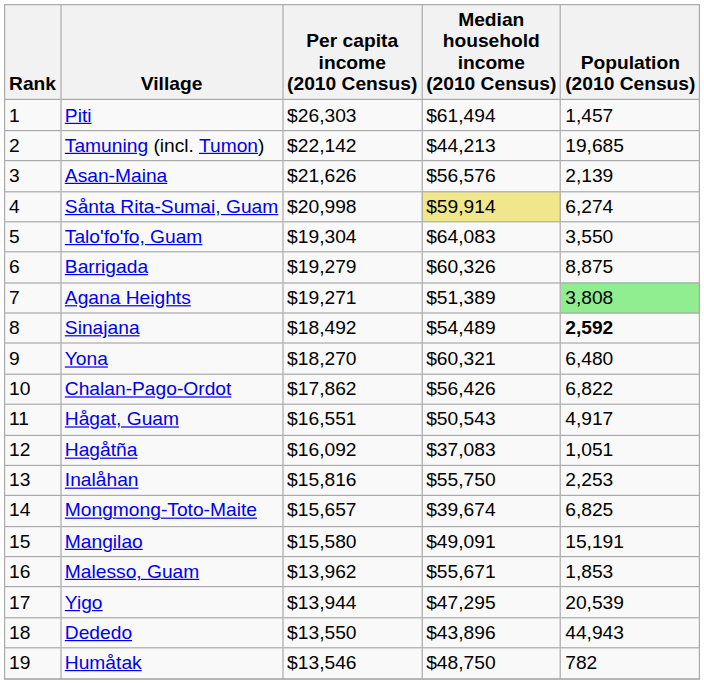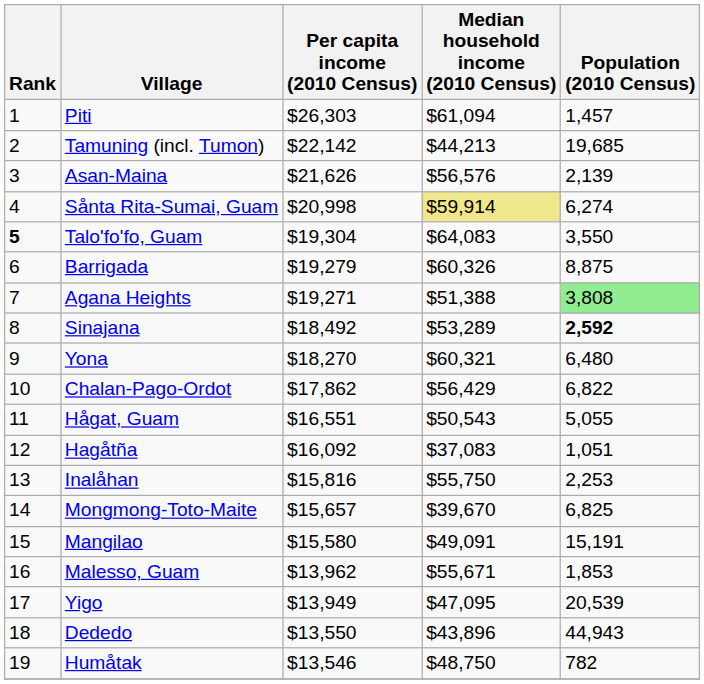 <table class="wikitable sortable">
 <tr valign=bottom>
 <th>Rank</th>
 <th>Village</th>
 <th>Per capita<br> income<br> (2010 Census)</th>
 <th>Median<br>household<br> income<br>(2010 Census)</th>
 <th>Population <br>(2010 Census)</th>
 </tr>
 <tr>
 <td>1</td>
 <td><a href='#'>Piti</a></td>
 <td>$26,303</td>
-<td>$61,494</td>
+<td>$61,094</td>
 <td>1,457</td>
 </tr>
 <tr>
 <td>2</td>
 <td><a href='#'>Tamuning</a> (incl. <a href='#'>Tumon</a>)</td>
 <td>$22,142</td>
 <td>$44,213</td>
 <td>19,685</td>
 </tr>
 <tr>
 <td>3</td>
 <td><a href='#'>Asan-Maina</a></td>
 <td>$21,626</td>
 <td>$56,576</td>
 <td>2,139</td>
 </tr>
 <tr>
 <td>4</td>
 <td><a href='#'>Sånta Rita-Sumai, Guam</a></td>
 <td>$20,998</td>
 <td style="background: khaki;">$59,914</td>
 <td>6,274</td>
 </tr>
 <tr>
-<td>5</td>
+<td><strong>5</strong></td>
 <td><a href='#'>Talo'fo'fo, Guam</a></td>
 <td>$19,304</td>
 <td>$64,083</td>
 <td>3,550</td>
 </tr>
 <tr>
 <td>6</td>
 <td><a href='#'>Barrigada</a></td>
 <td>$19,279</td>
 <td>$60,326</td>
 <td>8,875</td>
 </tr>
 <tr>
 <td>7</td>
 <td><a href='#'>Agana Heights</a></td>
 <td>$19,271</td>
-<td>$51,389</td>
+<td>$51,388</td>
 <td style="background: lightgreen;">3,808</td>
 </tr>
 <tr>
 <td>8</td>
 <td><a href='#'>Sinajana</a></td>
 <td>$18,492</td>
-<td>$54,489</td>
+<td>$53,289</td>
 <td><strong>2,592</strong></td>
 </tr>
 <tr>
 <td>9</td>
 <td><a href='#'>Yona</a></td>
 <td>$18,270</td>
 <td>$60,321</td>
 <td>6,480</td>
 </tr>
 <tr>
 <td>10</td>
 <td><a href='#'>Chalan-Pago-Ordot</a></td>
 <td>$17,862</td>
-<td>$56,426</td>
+<td>$56,429</td>
 <td>6,822</td>
 </tr>
 <tr>
 <td>11</td>
 <td><a href='#'>Hågat, Guam</a></td>
 <td>$16,551</td>
 <td>$50,543</td>
-<td>4,917</td>
+<td>5,055</td>
 </tr>
 <tr>
 <td>12</td>
 <td><a href='#'>Hagåtña</a></td>
 <td>$16,092</td>
 <td>$37,083</td>
 <td>1,051</td>
 </tr>
 <tr>
 <td>13</td>
 <td><a href='#'>Inalåhan</a></td>
 <td>$15,816</td>
 <td>$55,750</td>
 <td>2,253</td>
 </tr>
 <tr>
 <td>14</td>
 <td><a href='#'>Mongmong-Toto-Maite</a></td>
 <td>$15,657</td>
-<td>$39,674</td>
+<td>$39,670</td>
 <td>6,825</td>
 </tr>
 <tr>
 <td>15</td>
 <td><a href='#'>Mangilao</a></td>
 <td>$15,580</td>
 <td>$49,091</td>
 <td>15,191</td>
 </tr>
 <tr>
 <td>16</td>
 <td><a href='#'>Malesso, Guam</a></td>
 <td>$13,962</td>
 <td>$55,671</td>
 <td>1,853</td>
 </tr>
 <tr>
 <td>17</td>
 <td><a href='#'>Yigo</a></td>
-<td>$13,944</td>
-<td>$47,295</td>
+<td>$13,949</td>
+<td>$47,095</td>
 <td>20,539</td>
 </tr>
 <tr>
 <td>18</td>
 <td><a href='#'>Dededo</a></td>
 <td>$13,550</td>
 <td>$43,896</td>
 <td>44,943</td>
 </tr>
 <tr>
 <td>19</td>
 <td><a href='#'>Humåtak</a></td>
 <td>$13,546</td>
 <td>$48,750</td>
 <td>782</td>
 </tr>
 <tr>
 </tr>
 </table>
